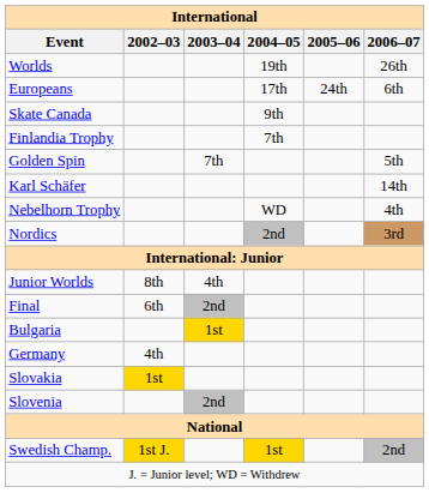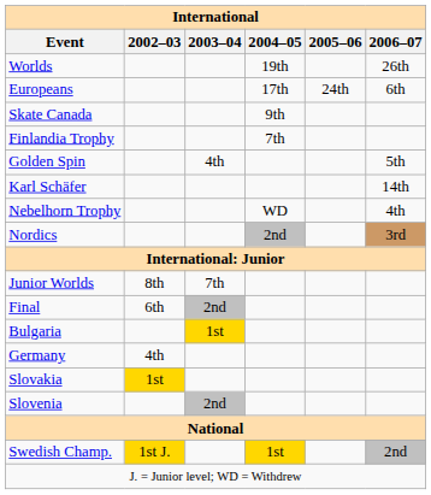 <table class="wikitable" style="text-align:center">
 <tr>
 <th style="background-color: #ffdead; " colspan=6 align=center>International</th>
 </tr>
 <tr>
 <th>Event</th>
 <th>2002–03</th>
 <th>2003–04</th>
 <th>2004–05</th>
 <th>2005–06</th>
 <th>2006–07</th>
 </tr>
 <tr>
 <td align=left><a href='#'>Worlds</a></td>
 <td></td>
 <td></td>
 <td>19th</td>
 <td></td>
 <td>26th</td>
 </tr>
 <tr>
 <td align=left><a href='#'>Europeans</a></td>
 <td></td>
 <td></td>
 <td>17th</td>
 <td>24th</td>
 <td>6th</td>
 </tr>
 <tr>
 <td align=left> <a href='#'>Skate Canada</a></td>
 <td></td>
 <td></td>
 <td>9th</td>
 <td></td>
 <td></td>
 </tr>
 <tr>
 <td align=left><a href='#'>Finlandia Trophy</a></td>
 <td></td>
 <td></td>
 <td>7th</td>
 <td></td>
 <td></td>
 </tr>
 <tr>
 <td align=left><a href='#'>Golden Spin</a></td>
 <td></td>
-<td>7th</td>
+<td>4th</td>
 <td></td>
 <td></td>
 <td>5th</td>
 </tr>
 <tr>
 <td align=left><a href='#'>Karl Schäfer</a></td>
 <td></td>
 <td></td>
 <td></td>
 <td></td>
 <td>14th</td>
 </tr>
 <tr>
 <td align=left><a href='#'>Nebelhorn Trophy</a></td>
 <td></td>
 <td></td>
 <td>WD</td>
 <td></td>
 <td>4th</td>
 </tr>
 <tr>
 <td align=left><a href='#'>Nordics</a></td>
 <td></td>
 <td></td>
 <td bgcolor=silver>2nd</td>
 <td></td>
 <td bgcolor=cc9966>3rd</td>
 </tr>
 <tr>
 <th style="background-color: #ffdead; " colspan=6 align=center>International: Junior</th>
 </tr>
 <tr>
 <td align=left><a href='#'>Junior Worlds</a></td>
 <td>8th</td>
-<td>4th</td>
+<td>7th</td>
 <td></td>
 <td></td>
 <td></td>
 </tr>
 <tr>
 <td align=left> <a href='#'>Final</a></td>
 <td>6th</td>
 <td bgcolor=silver>2nd</td>
 <td></td>
 <td></td>
 <td></td>
 </tr>
 <tr>
 <td align=left> <a href='#'>Bulgaria</a></td>
 <td></td>
 <td bgcolor=gold>1st</td>
 <td></td>
 <td></td>
 <td></td>
 </tr>
 <tr>
 <td align=left> <a href='#'>Germany</a></td>
 <td>4th</td>
 <td></td>
 <td></td>
 <td></td>
 <td></td>
 </tr>
 <tr>
 <td align=left> <a href='#'>Slovakia</a></td>
 <td bgcolor=gold>1st</td>
 <td></td>
 <td></td>
 <td></td>
 <td></td>
 </tr>
 <tr>
 <td align=left> <a href='#'>Slovenia</a></td>
 <td></td>
 <td bgcolor=silver>2nd</td>
 <td></td>
 <td></td>
 <td></td>
 </tr>
 <tr>
 <th style="background-color: #ffdead; " colspan=6 align=center>National</th>
 </tr>
 <tr>
 <td align=left><a href='#'>Swedish Champ.</a></td>
 <td bgcolor=gold>1st J.</td>
 <td></td>
 <td bgcolor=gold>1st</td>
 <td></td>
 <td bgcolor=silver>2nd</td>
 </tr>
 <tr>
 <td colspan=6 align=center><small> J. = Junior level; WD = Withdrew </small></td>
 </tr>
 </table>
